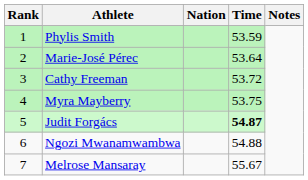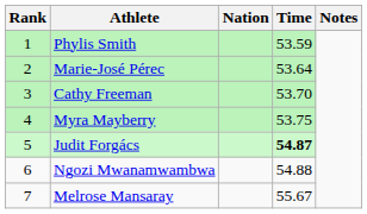 <table class="wikitable sortable" style="text-align:center">
 <tr>
 <th>Rank</th>
 <th>Athlete</th>
 <th>Nation</th>
 <th>Time</th>
 <th>Notes</th>
 </tr>
 <tr style="background:#bbf3bb;">
 <td>1</td>
 <td align=left><a href='#'>Phylis Smith</a></td>
 <td align=left></td>
 <td>53.59</td>
 </tr>
 <tr style="background:#bbf3bb;">
 <td>2</td>
 <td align=left><a href='#'>Marie-José Pérec</a></td>
 <td align=left></td>
 <td>53.64</td>
 </tr>
 <tr style="background:#bbf3bb;">
 <td>3</td>
 <td align=left><a href='#'>Cathy Freeman</a></td>
 <td align=left></td>
-<td>53.72</td>
+<td>53.70</td>
 </tr>
 <tr style="background:#bbf3bb;">
 <td>4</td>
 <td align=left><a href='#'>Myra Mayberry</a></td>
 <td align=left></td>
 <td>53.75</td>
 </tr>
 <tr style="background:#ccf9cc;">
 <td>5</td>
 <td align=left><a href='#'>Judit Forgács</a></td>
 <td align=left></td>
 <td><strong>54.87</strong></td>
 </tr>
 <tr>
 <td>6</td>
 <td align=left><a href='#'>Ngozi Mwanamwambwa</a></td>
 <td align=left></td>
 <td>54.88</td>
 </tr>
 <tr>
 <td>7</td>
 <td align=left><a href='#'>Melrose Mansaray</a></td>
 <td align=left></td>
 <td>55.67</td>
 </tr>
 </table>
